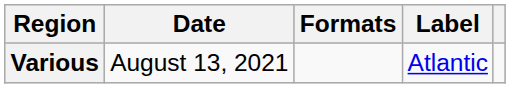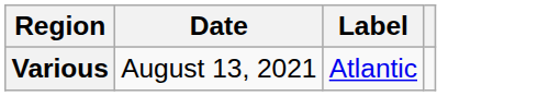 <table class="wikitable plainrowheaders">
 <tr>
 <th scope="col">Region</th>
 <th scope="col">Date</th>
-<th scope="col">Formats</th>
 <th scope="col">Label</th>
 <th scope="col"></th>
 </tr>
 <tr>
 <th scope="row">Various</th>
 <td>August 13, 2021</td>
-<td></td>
 <td><a href='#'>Atlantic</a></td>
 <td style="text-align:center;"></td>
 </tr>
 </table>
